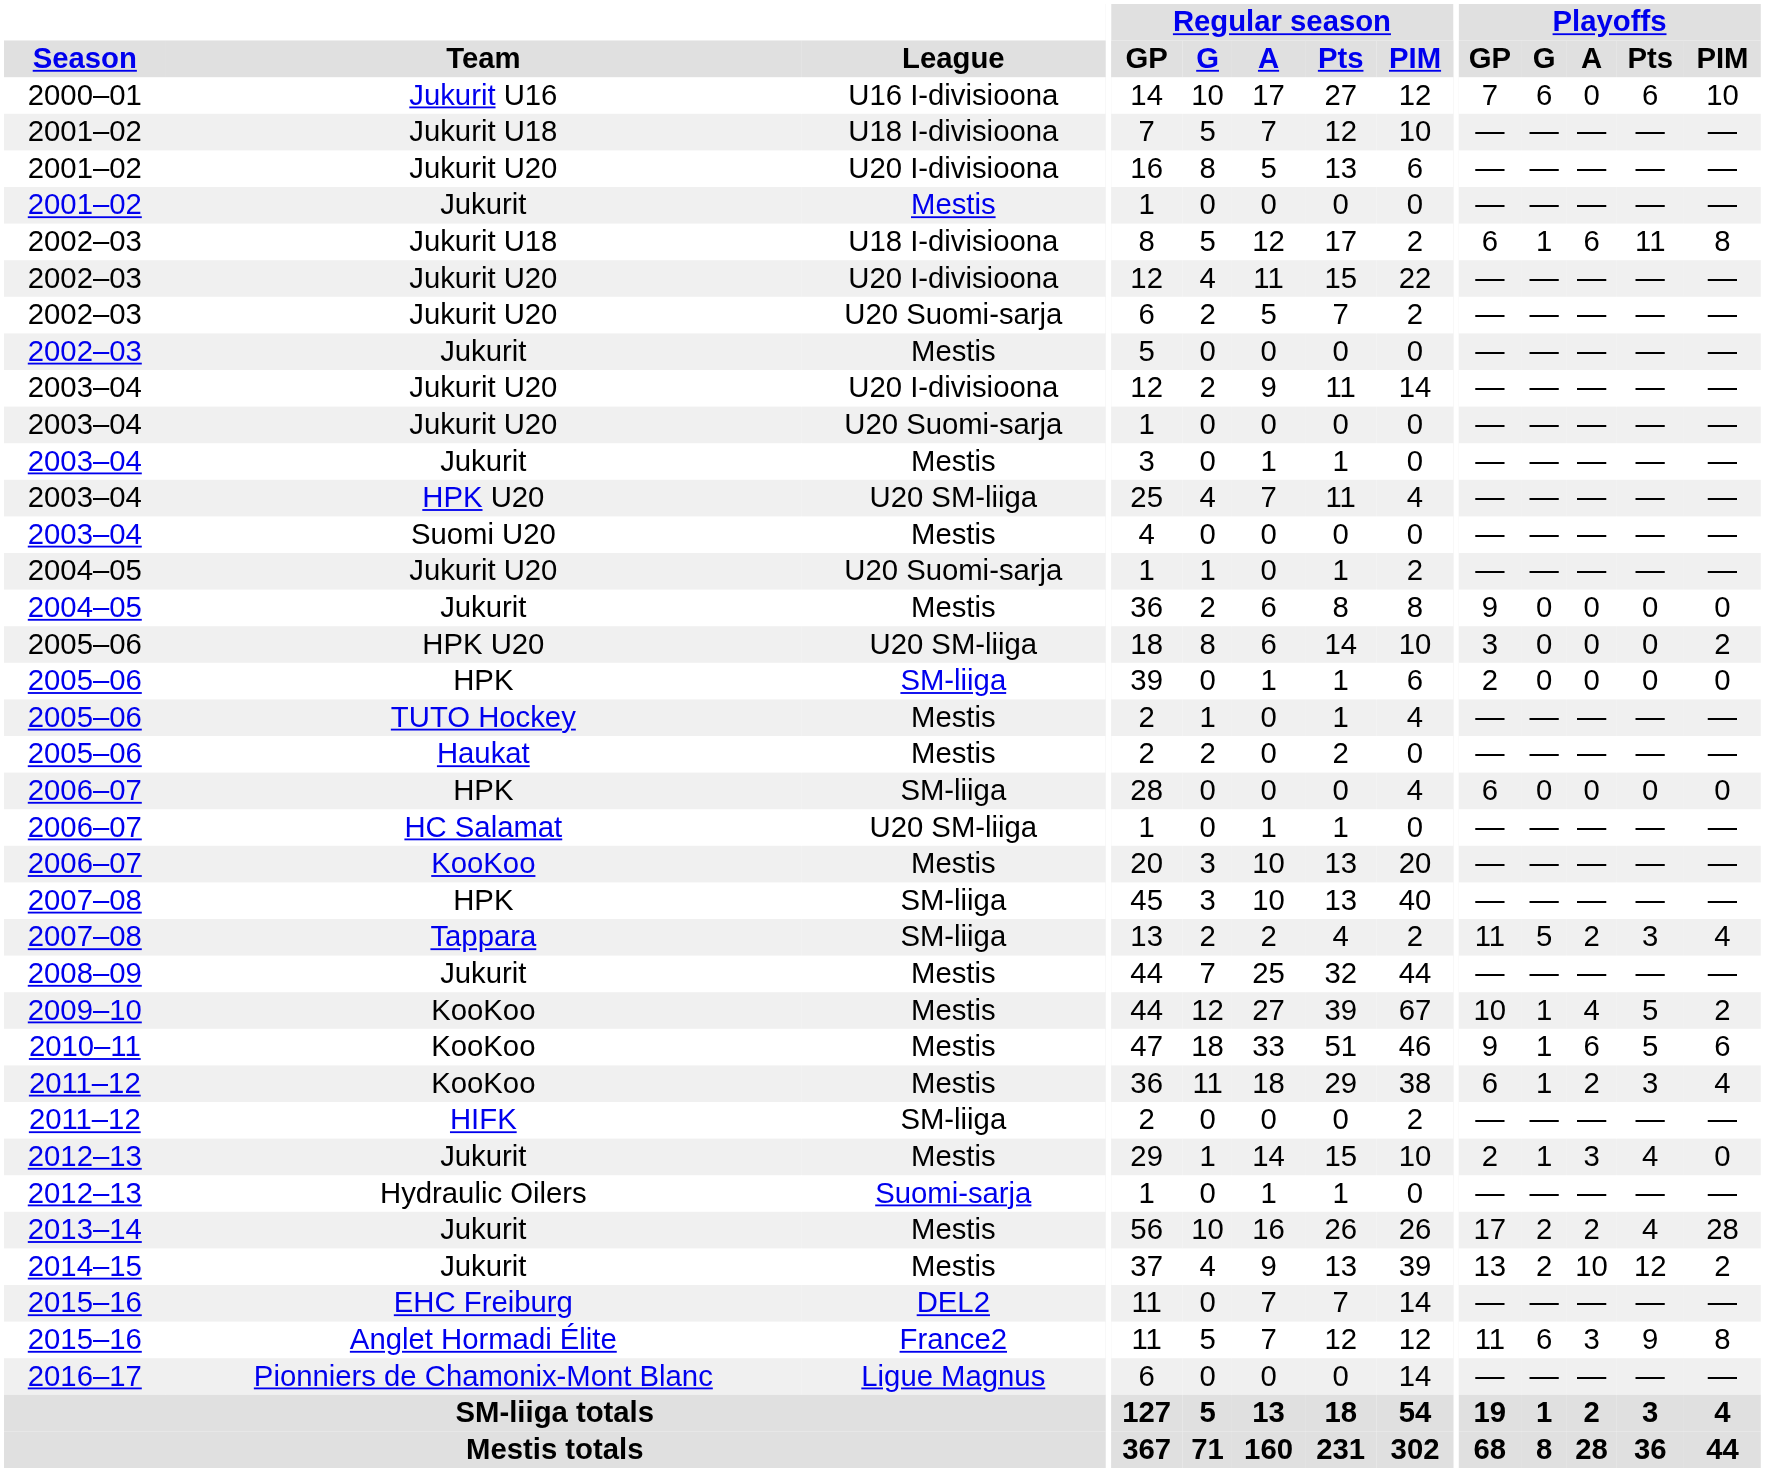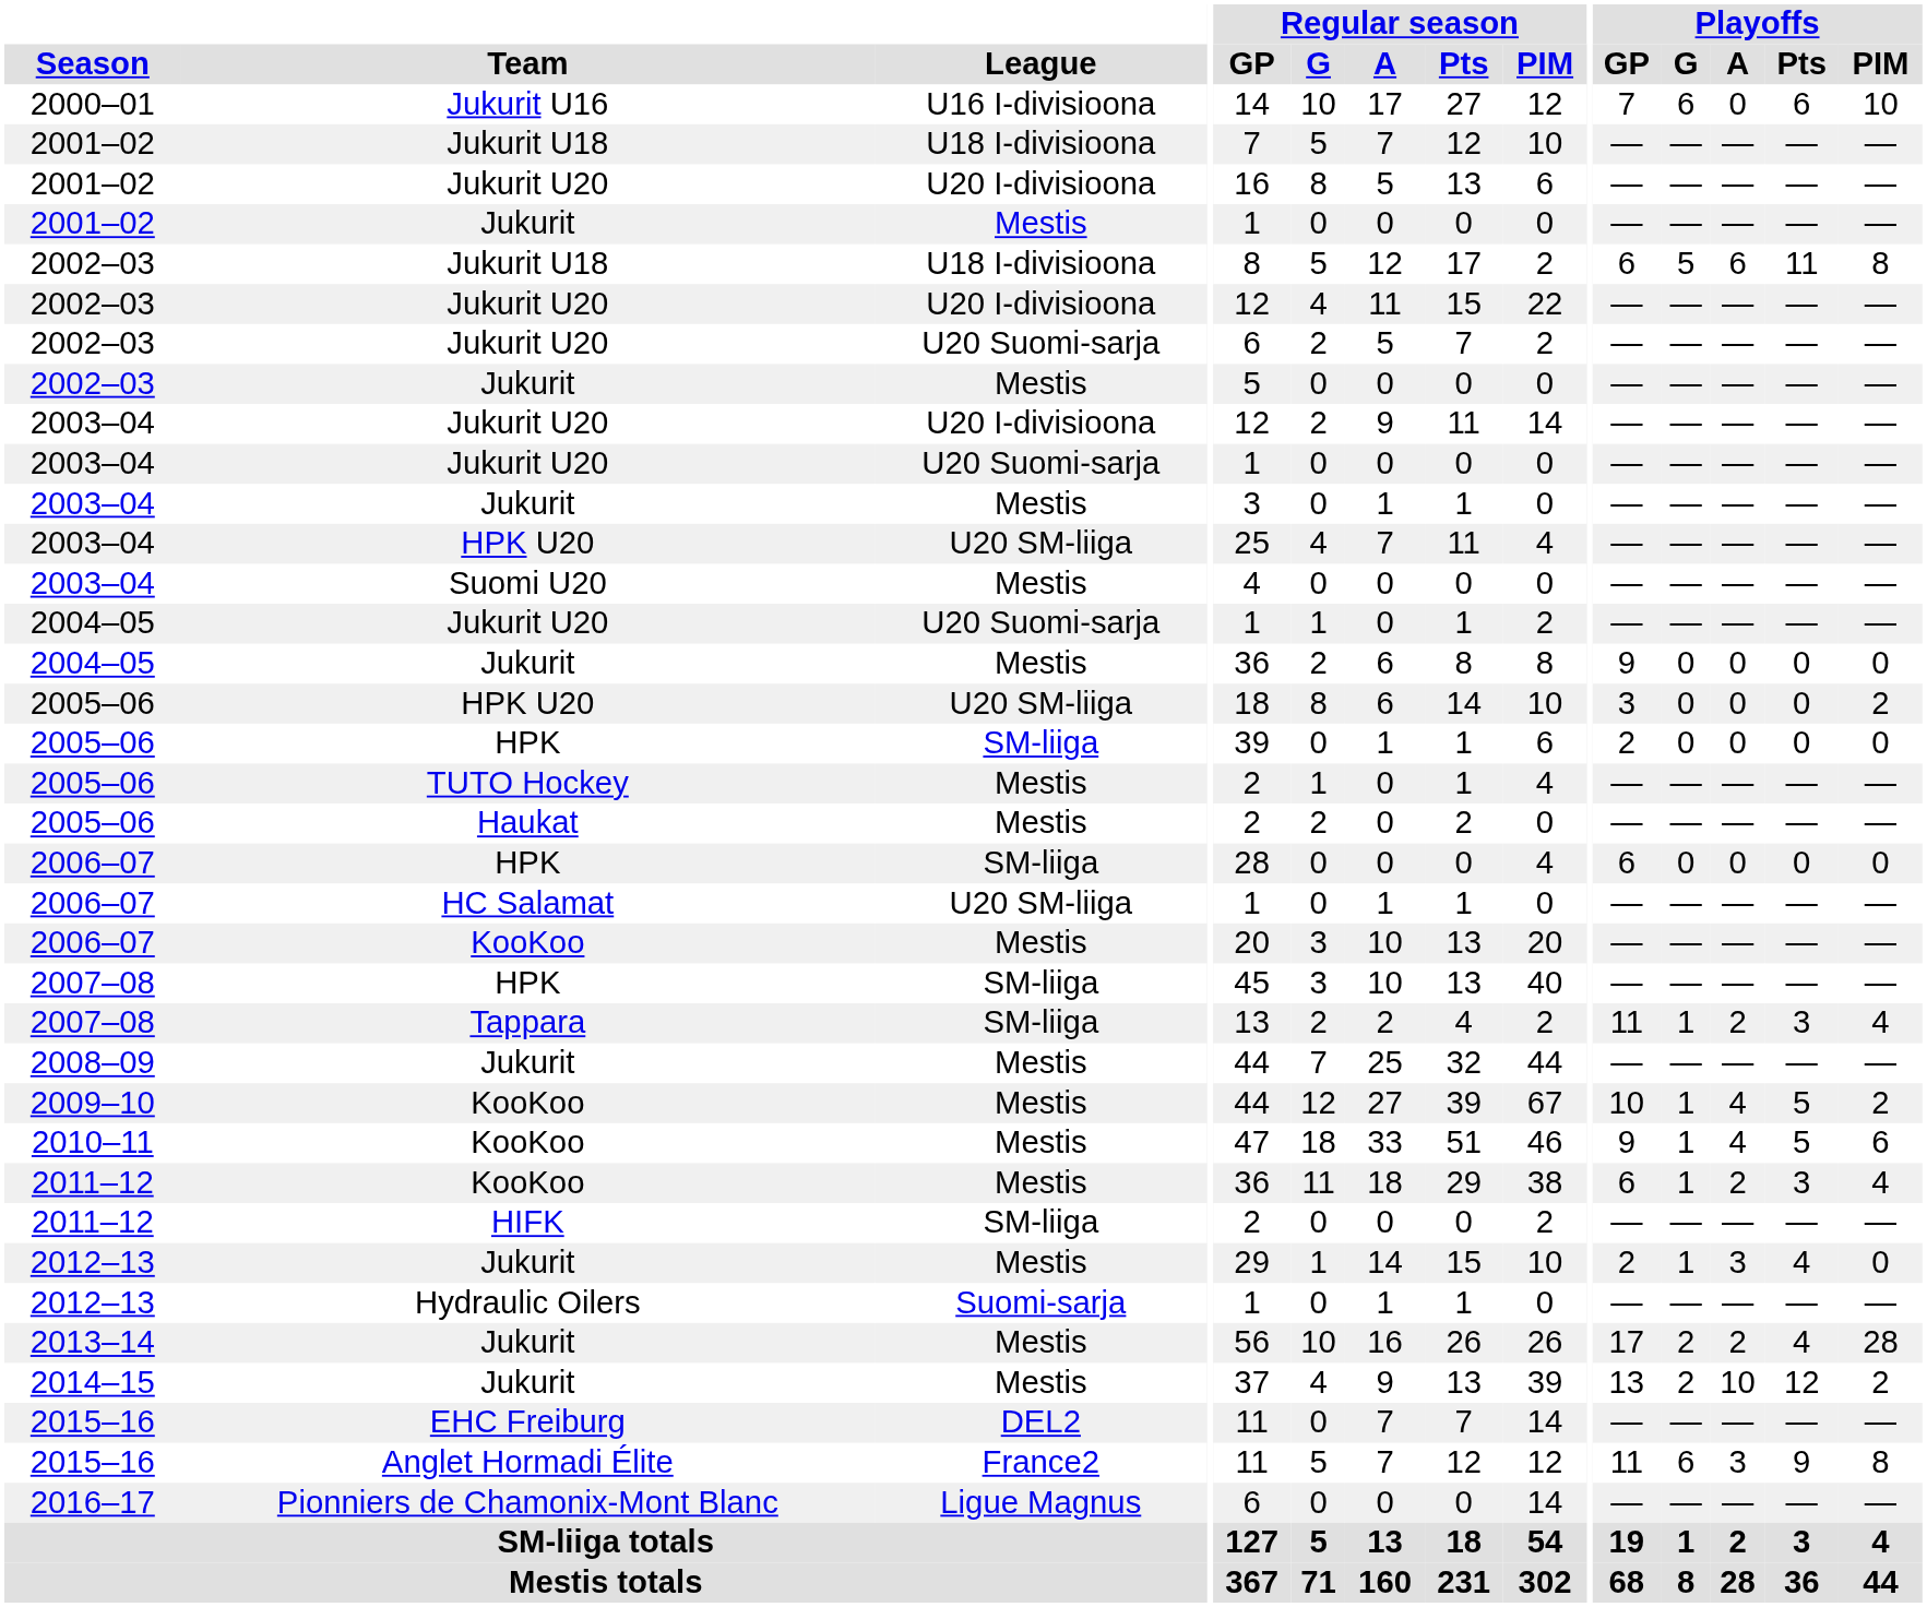 <table border="0" cellpadding="1" cellspacing="0" style="text-align:center; width:60em">
 <tr bgcolor="#e0e0e0">
 <th colspan="3" bgcolor="#ffffff"></th>
 <th rowspan="99" bgcolor="#ffffff"></th>
 <th colspan="5"><a href='#'>Regular season</a></th>
 <th rowspan="99" bgcolor="#ffffff"></th>
 <th colspan="5"><a href='#'>Playoffs</a></th>
 </tr>
 <tr bgcolor="#e0e0e0">
 <th><a href='#'>Season</a></th>
 <th>Team</th>
 <th>League</th>
 <th>GP</th>
 <th><a href='#'>G</a></th>
 <th><a href='#'>A</a></th>
 <th><a href='#'>Pts</a></th>
 <th><a href='#'>PIM</a></th>
 <th>GP</th>
 <th>G</th>
 <th>A</th>
 <th>Pts</th>
 <th>PIM</th>
 </tr>
 <tr>
 <td>2000–01</td>
 <td><a href='#'>Jukurit</a> U16</td>
 <td>U16 I-divisioona</td>
 <td>14</td>
 <td>10</td>
 <td>17</td>
 <td>27</td>
 <td>12</td>
 <td>7</td>
 <td>6</td>
 <td>0</td>
 <td>6</td>
 <td>10</td>
 </tr>
 <tr bgcolor="#f0f0f0">
 <td>2001–02</td>
 <td>Jukurit U18</td>
 <td>U18 I-divisioona</td>
 <td>7</td>
 <td>5</td>
 <td>7</td>
 <td>12</td>
 <td>10</td>
 <td>—</td>
 <td>—</td>
 <td>—</td>
 <td>—</td>
 <td>—</td>
 </tr>
 <tr>
 <td>2001–02</td>
 <td>Jukurit U20</td>
 <td>U20 I-divisioona</td>
 <td>16</td>
 <td>8</td>
 <td>5</td>
 <td>13</td>
 <td>6</td>
 <td>—</td>
 <td>—</td>
 <td>—</td>
 <td>—</td>
 <td>—</td>
 </tr>
 <tr bgcolor="#f0f0f0">
 <td><a href='#'>2001–02</a></td>
 <td>Jukurit</td>
 <td><a href='#'>Mestis</a></td>
 <td>1</td>
 <td>0</td>
 <td>0</td>
 <td>0</td>
 <td>0</td>
 <td>—</td>
 <td>—</td>
 <td>—</td>
 <td>—</td>
 <td>—</td>
 </tr>
 <tr>
 <td>2002–03</td>
 <td>Jukurit U18</td>
 <td>U18 I-divisioona</td>
 <td>8</td>
 <td>5</td>
 <td>12</td>
 <td>17</td>
 <td>2</td>
 <td>6</td>
-<td>1</td>
+<td>5</td>
 <td>6</td>
 <td>11</td>
 <td>8</td>
 </tr>
 <tr bgcolor="#f0f0f0">
 <td>2002–03</td>
 <td>Jukurit U20</td>
 <td>U20 I-divisioona</td>
 <td>12</td>
 <td>4</td>
 <td>11</td>
 <td>15</td>
 <td>22</td>
 <td>—</td>
 <td>—</td>
 <td>—</td>
 <td>—</td>
 <td>—</td>
 </tr>
 <tr>
 <td>2002–03</td>
 <td>Jukurit U20</td>
 <td>U20 Suomi-sarja</td>
 <td>6</td>
 <td>2</td>
 <td>5</td>
 <td>7</td>
 <td>2</td>
 <td>—</td>
 <td>—</td>
 <td>—</td>
 <td>—</td>
 <td>—</td>
 </tr>
 <tr bgcolor="#f0f0f0">
 <td><a href='#'>2002–03</a></td>
 <td>Jukurit</td>
 <td>Mestis</td>
 <td>5</td>
 <td>0</td>
 <td>0</td>
 <td>0</td>
 <td>0</td>
 <td>—</td>
 <td>—</td>
 <td>—</td>
 <td>—</td>
 <td>—</td>
 </tr>
 <tr>
 <td>2003–04</td>
 <td>Jukurit U20</td>
 <td>U20 I-divisioona</td>
 <td>12</td>
 <td>2</td>
 <td>9</td>
 <td>11</td>
 <td>14</td>
 <td>—</td>
 <td>—</td>
 <td>—</td>
 <td>—</td>
 <td>—</td>
 </tr>
 <tr bgcolor="#f0f0f0">
 <td>2003–04</td>
 <td>Jukurit U20</td>
 <td>U20 Suomi-sarja</td>
 <td>1</td>
 <td>0</td>
 <td>0</td>
 <td>0</td>
 <td>0</td>
 <td>—</td>
 <td>—</td>
 <td>—</td>
 <td>—</td>
 <td>—</td>
 </tr>
 <tr>
 <td><a href='#'>2003–04</a></td>
 <td>Jukurit</td>
 <td>Mestis</td>
 <td>3</td>
 <td>0</td>
 <td>1</td>
 <td>1</td>
 <td>0</td>
 <td>—</td>
 <td>—</td>
 <td>—</td>
 <td>—</td>
 <td>—</td>
 </tr>
 <tr bgcolor="#f0f0f0">
 <td>2003–04</td>
 <td><a href='#'>HPK</a> U20</td>
 <td>U20 SM-liiga</td>
 <td>25</td>
 <td>4</td>
 <td>7</td>
 <td>11</td>
 <td>4</td>
 <td>—</td>
 <td>—</td>
 <td>—</td>
 <td>—</td>
 <td>—</td>
 </tr>
 <tr>
 <td><a href='#'>2003–04</a></td>
 <td>Suomi U20</td>
 <td>Mestis</td>
 <td>4</td>
 <td>0</td>
 <td>0</td>
 <td>0</td>
 <td>0</td>
 <td>—</td>
 <td>—</td>
 <td>—</td>
 <td>—</td>
 <td>—</td>
 </tr>
 <tr bgcolor="#f0f0f0">
 <td>2004–05</td>
 <td>Jukurit U20</td>
 <td>U20 Suomi-sarja</td>
 <td>1</td>
 <td>1</td>
 <td>0</td>
 <td>1</td>
 <td>2</td>
 <td>—</td>
 <td>—</td>
 <td>—</td>
 <td>—</td>
 <td>—</td>
 </tr>
 <tr>
 <td><a href='#'>2004–05</a></td>
 <td>Jukurit</td>
 <td>Mestis</td>
 <td>36</td>
 <td>2</td>
 <td>6</td>
 <td>8</td>
 <td>8</td>
 <td>9</td>
 <td>0</td>
 <td>0</td>
 <td>0</td>
 <td>0</td>
 </tr>
 <tr bgcolor="#f0f0f0">
 <td>2005–06</td>
 <td>HPK U20</td>
 <td>U20 SM-liiga</td>
 <td>18</td>
 <td>8</td>
 <td>6</td>
 <td>14</td>
 <td>10</td>
 <td>3</td>
 <td>0</td>
 <td>0</td>
 <td>0</td>
 <td>2</td>
 </tr>
 <tr>
 <td><a href='#'>2005–06</a></td>
 <td>HPK</td>
 <td><a href='#'>SM-liiga</a></td>
 <td>39</td>
 <td>0</td>
 <td>1</td>
 <td>1</td>
 <td>6</td>
 <td>2</td>
 <td>0</td>
 <td>0</td>
 <td>0</td>
 <td>0</td>
 </tr>
 <tr bgcolor="#f0f0f0">
 <td><a href='#'>2005–06</a></td>
 <td><a href='#'>TUTO Hockey</a></td>
 <td>Mestis</td>
 <td>2</td>
 <td>1</td>
 <td>0</td>
 <td>1</td>
 <td>4</td>
 <td>—</td>
 <td>—</td>
 <td>—</td>
 <td>—</td>
 <td>—</td>
 </tr>
 <tr>
 <td><a href='#'>2005–06</a></td>
 <td><a href='#'>Haukat</a></td>
 <td>Mestis</td>
 <td>2</td>
 <td>2</td>
 <td>0</td>
 <td>2</td>
 <td>0</td>
 <td>—</td>
 <td>—</td>
 <td>—</td>
 <td>—</td>
 <td>—</td>
 </tr>
 <tr bgcolor="#f0f0f0">
 <td><a href='#'>2006–07</a></td>
 <td>HPK</td>
 <td>SM-liiga</td>
 <td>28</td>
 <td>0</td>
 <td>0</td>
 <td>0</td>
 <td>4</td>
 <td>6</td>
 <td>0</td>
 <td>0</td>
 <td>0</td>
 <td>0</td>
 </tr>
 <tr>
 <td><a href='#'>2006–07</a></td>
 <td><a href='#'>HC Salamat</a></td>
 <td>U20 SM-liiga</td>
 <td>1</td>
 <td>0</td>
 <td>1</td>
 <td>1</td>
 <td>0</td>
 <td>—</td>
 <td>—</td>
 <td>—</td>
 <td>—</td>
 <td>—</td>
 </tr>
 <tr bgcolor="#f0f0f0">
 <td><a href='#'>2006–07</a></td>
 <td><a href='#'>KooKoo</a></td>
 <td>Mestis</td>
 <td>20</td>
 <td>3</td>
 <td>10</td>
 <td>13</td>
 <td>20</td>
 <td>—</td>
 <td>—</td>
 <td>—</td>
 <td>—</td>
 <td>—</td>
 </tr>
 <tr>
 <td><a href='#'>2007–08</a></td>
 <td>HPK</td>
 <td>SM-liiga</td>
 <td>45</td>
 <td>3</td>
 <td>10</td>
 <td>13</td>
 <td>40</td>
 <td>—</td>
 <td>—</td>
 <td>—</td>
 <td>—</td>
 <td>—</td>
 </tr>
 <tr bgcolor="#f0f0f0">
 <td><a href='#'>2007–08</a></td>
 <td><a href='#'>Tappara</a></td>
 <td>SM-liiga</td>
 <td>13</td>
 <td>2</td>
 <td>2</td>
 <td>4</td>
 <td>2</td>
 <td>11</td>
-<td>5</td>
+<td>1</td>
 <td>2</td>
 <td>3</td>
 <td>4</td>
 </tr>
 <tr>
 <td><a href='#'>2008–09</a></td>
 <td>Jukurit</td>
 <td>Mestis</td>
 <td>44</td>
 <td>7</td>
 <td>25</td>
 <td>32</td>
 <td>44</td>
 <td>—</td>
 <td>—</td>
 <td>—</td>
 <td>—</td>
 <td>—</td>
 </tr>
 <tr bgcolor="#f0f0f0">
 <td><a href='#'>2009–10</a></td>
 <td>KooKoo</td>
 <td>Mestis</td>
 <td>44</td>
 <td>12</td>
 <td>27</td>
 <td>39</td>
 <td>67</td>
 <td>10</td>
 <td>1</td>
 <td>4</td>
 <td>5</td>
 <td>2</td>
 </tr>
 <tr>
 <td><a href='#'>2010–11</a></td>
 <td>KooKoo</td>
 <td>Mestis</td>
 <td>47</td>
 <td>18</td>
 <td>33</td>
 <td>51</td>
 <td>46</td>
 <td>9</td>
 <td>1</td>
-<td>6</td>
+<td>4</td>
 <td>5</td>
 <td>6</td>
 </tr>
 <tr bgcolor="#f0f0f0">
 <td><a href='#'>2011–12</a></td>
 <td>KooKoo</td>
 <td>Mestis</td>
 <td>36</td>
 <td>11</td>
 <td>18</td>
 <td>29</td>
 <td>38</td>
 <td>6</td>
 <td>1</td>
 <td>2</td>
 <td>3</td>
 <td>4</td>
 </tr>
 <tr>
 <td><a href='#'>2011–12</a></td>
 <td><a href='#'>HIFK</a></td>
 <td>SM-liiga</td>
 <td>2</td>
 <td>0</td>
 <td>0</td>
 <td>0</td>
 <td>2</td>
 <td>—</td>
 <td>—</td>
 <td>—</td>
 <td>—</td>
 <td>—</td>
 </tr>
 <tr bgcolor="#f0f0f0">
 <td><a href='#'>2012–13</a></td>
 <td>Jukurit</td>
 <td>Mestis</td>
 <td>29</td>
 <td>1</td>
 <td>14</td>
 <td>15</td>
 <td>10</td>
 <td>2</td>
 <td>1</td>
 <td>3</td>
 <td>4</td>
 <td>0</td>
 </tr>
 <tr>
 <td><a href='#'>2012–13</a></td>
 <td>Hydraulic Oilers</td>
 <td><a href='#'>Suomi-sarja</a></td>
 <td>1</td>
 <td>0</td>
 <td>1</td>
 <td>1</td>
 <td>0</td>
 <td>—</td>
 <td>—</td>
 <td>—</td>
 <td>—</td>
 <td>—</td>
 </tr>
 <tr bgcolor="#f0f0f0">
 <td><a href='#'>2013–14</a></td>
 <td>Jukurit</td>
 <td>Mestis</td>
 <td>56</td>
 <td>10</td>
 <td>16</td>
 <td>26</td>
 <td>26</td>
 <td>17</td>
 <td>2</td>
 <td>2</td>
 <td>4</td>
 <td>28</td>
 </tr>
 <tr>
 <td><a href='#'>2014–15</a></td>
 <td>Jukurit</td>
 <td>Mestis</td>
 <td>37</td>
 <td>4</td>
 <td>9</td>
 <td>13</td>
 <td>39</td>
 <td>13</td>
 <td>2</td>
 <td>10</td>
 <td>12</td>
 <td>2</td>
 </tr>
 <tr bgcolor="#f0f0f0">
 <td><a href='#'>2015–16</a></td>
 <td><a href='#'>EHC Freiburg</a></td>
 <td><a href='#'>DEL2</a></td>
 <td>11</td>
 <td>0</td>
 <td>7</td>
 <td>7</td>
 <td>14</td>
 <td>—</td>
 <td>—</td>
 <td>—</td>
 <td>—</td>
 <td>—</td>
 </tr>
 <tr>
 <td><a href='#'>2015–16</a></td>
 <td><a href='#'>Anglet Hormadi Élite</a></td>
 <td><a href='#'>France2</a></td>
 <td>11</td>
 <td>5</td>
 <td>7</td>
 <td>12</td>
 <td>12</td>
 <td>11</td>
 <td>6</td>
 <td>3</td>
 <td>9</td>
 <td>8</td>
 </tr>
 <tr bgcolor="#f0f0f0">
 <td><a href='#'>2016–17</a></td>
 <td><a href='#'>Pionniers de Chamonix-Mont Blanc</a></td>
 <td><a href='#'>Ligue Magnus</a></td>
 <td>6</td>
 <td>0</td>
 <td>0</td>
 <td>0</td>
 <td>14</td>
 <td>—</td>
 <td>—</td>
 <td>—</td>
 <td>—</td>
 <td>—</td>
 </tr>
 <tr>
 </tr>
 <tr ALIGN="center" bgcolor="#e0e0e0">
 <th colspan="3">SM-liiga totals</th>
 <th ALIGN="center">127</th>
 <th ALIGN="center">5</th>
 <th ALIGN="center">13</th>
 <th ALIGN="center">18</th>
 <th ALIGN="center">54</th>
 <th ALIGN="center">19</th>
 <th ALIGN="center">1</th>
 <th ALIGN="center">2</th>
 <th ALIGN="center">3</th>
 <th ALIGN="center">4</th>
 </tr>
 <tr>
 </tr>
 <tr ALIGN="center" bgcolor="#e0e0e0">
 <th colspan="3">Mestis totals</th>
 <th ALIGN="center">367</th>
 <th ALIGN="center">71</th>
 <th ALIGN="center">160</th>
 <th ALIGN="center">231</th>
 <th ALIGN="center">302</th>
 <th ALIGN="center">68</th>
 <th ALIGN="center">8</th>
 <th ALIGN="center">28</th>
 <th ALIGN="center">36</th>
 <th ALIGN="center">44</th>
 </tr>
 </table>
